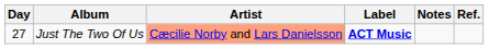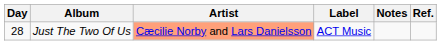 <table class="wikitable">
 <tr>
 <th>Day</th>
 <th>Album</th>
 <th>Artist</th>
 <th>Label</th>
 <th>Notes</th>
 <th>Ref.</th>
 </tr>
 <tr>
-<td rowspan="1" style="text-align:center;">27</td>
+<td rowspan="1" style="text-align:center;">28</td>
 <td><em>Just The Two Of Us</em></td>
 <td style="background: lightsalmon;"><a href='#'>Cæcilie Norby</a> and <a href='#'>Lars Danielsson</a></td>
-<td><strong><a href='#'>ACT Music</a></strong></td>
+<td><a href='#'>ACT Music</a></td>
 <td></td>
 <td style="text-align:center;"></td>
 </tr>
 </table>
